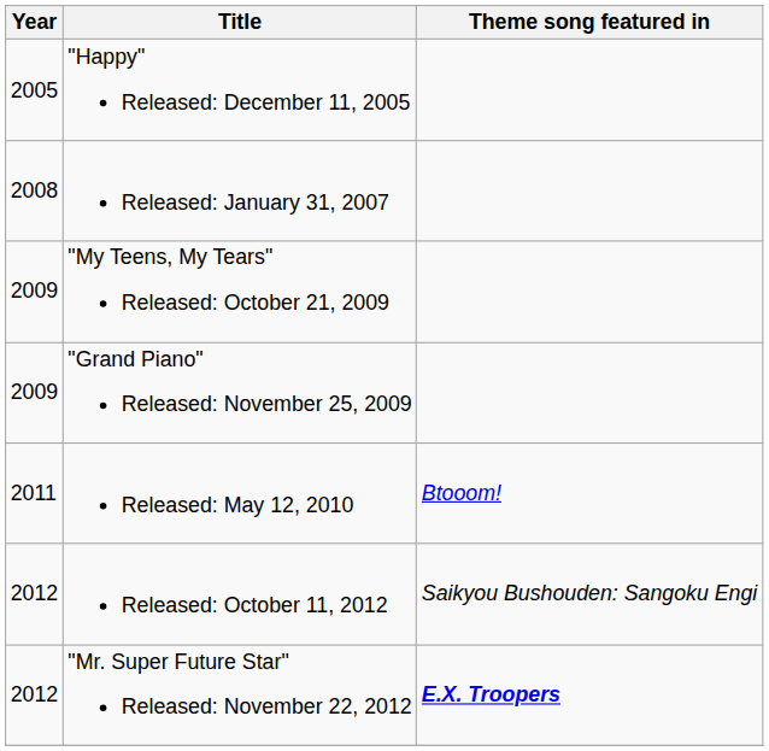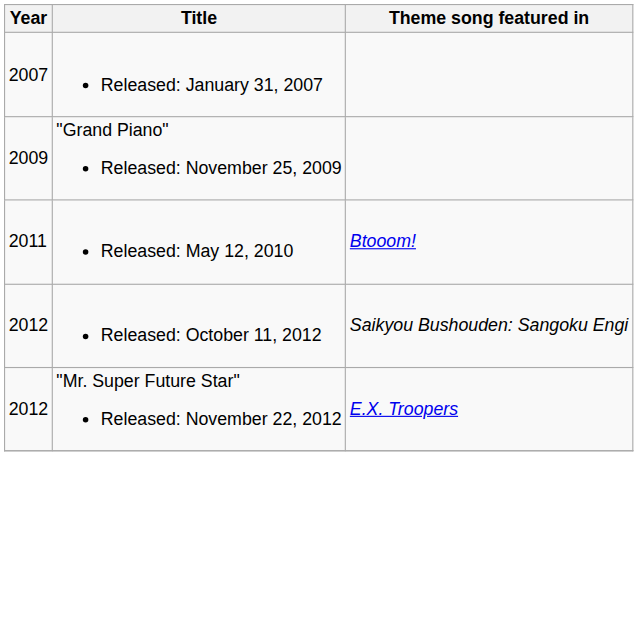 <table class="wikitable">
 <tr>
 <th>Year</th>
 <th>Title</th>
 <th>Theme song featured in</th>
 </tr>
 <tr>
-<td>2005</td>
-<td>"Happy"<br><ul><li>Released: December 11, 2005</li></ul></td>
-<td></td>
-</tr>
-<tr>
-<td>2008</td>
+<td>2007</td>
 <td><br><ul><li>Released: January 31, 2007</li></ul></td>
-<td></td>
-</tr>
-<tr>
-<td>2009</td>
-<td>"My Teens, My Tears"<br><ul><li>Released: October 21, 2009</li></ul></td>
 <td></td>
 </tr>
 <tr>
 <td>2009</td>
 <td>"Grand Piano"<br><ul><li>Released: November 25, 2009</li></ul></td>
 <td></td>
 </tr>
 <tr>
 <td>2011</td>
 <td><br><ul><li>Released: May 12, 2010</li></ul></td>
 <td><em><a href='#'>Btooom!</a></em></td>
 </tr>
 <tr>
 <td>2012</td>
 <td><br><ul><li>Released: October 11, 2012</li></ul></td>
 <td><em>Saikyou Bushouden: Sangoku Engi</em></td>
 </tr>
 <tr>
 <td>2012</td>
 <td>"Mr. Super Future Star"<br><ul><li>Released: November 22, 2012</li></ul></td>
-<td><strong><em><a href='#'>E.X. Troopers</a></em></strong></td>
+<td><em><a href='#'>E.X. Troopers</a></em></td>
 </tr>
 <tr>
 </tr>
 </table>
